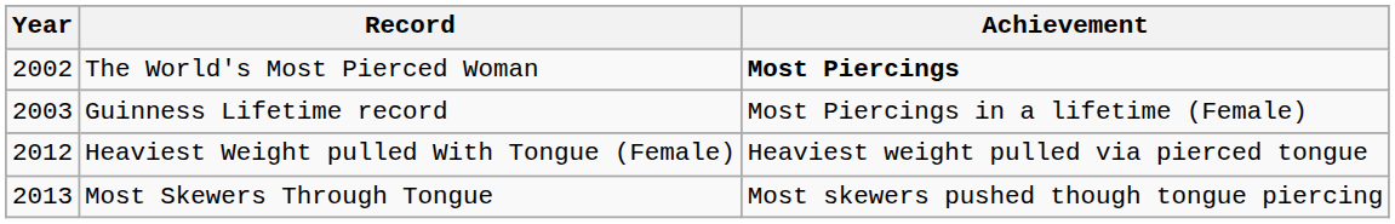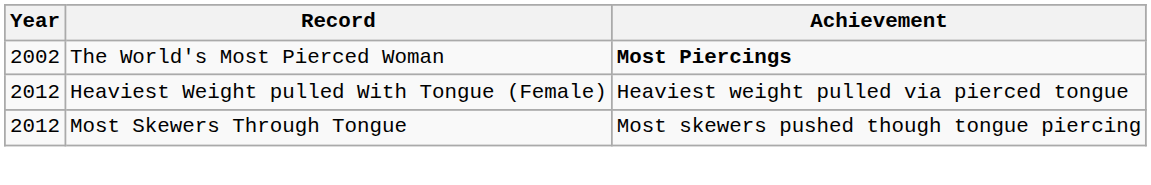 <table class="wikitable plainrowheaders" style="text-align:left; font-size:90%;">
 <tr>
 <th>Year</th>
 <th>Record</th>
 <th>Achievement</th>
 </tr>
 <tr>
 <td>2002</td>
 <td>The World's Most Pierced Woman</td>
 <td><strong>Most Piercings</strong></td>
 </tr>
 <tr>
-<td>2003</td>
-<td>Guinness Lifetime record</td>
-<td>Most Piercings in a lifetime (Female)</td>
-</tr>
-<tr>
 <td>2012</td>
 <td>Heaviest Weight pulled With Tongue (Female)</td>
 <td>Heaviest weight pulled via pierced tongue</td>
 </tr>
 <tr>
-<td>2013</td>
+<td>2012</td>
 <td>Most Skewers Through Tongue</td>
 <td>Most skewers pushed though tongue piercing</td>
 </tr>
 </table>
